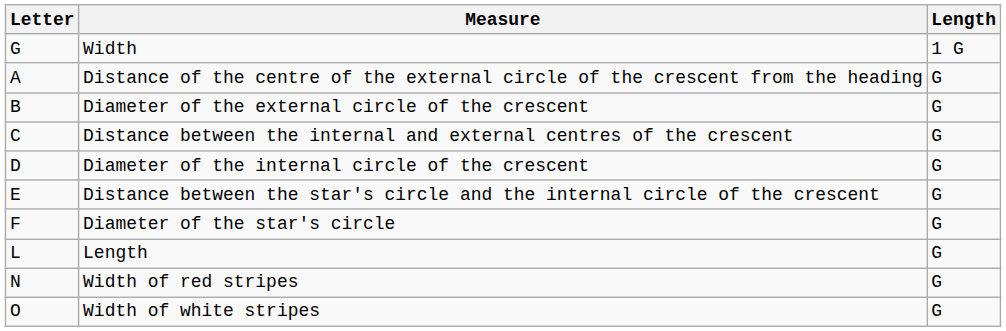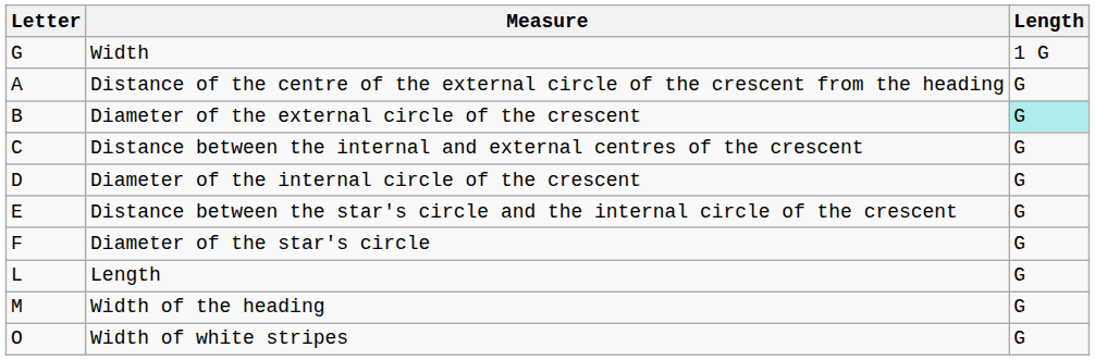 <table class="wikitable" style="margin:auto;">
 <tr>
 <th>Letter</th>
 <th>Measure</th>
 <th>Length</th>
 </tr>
 <tr>
 <td>G</td>
 <td>Width</td>
 <td>1 G</td>
 </tr>
 <tr>
 <td>A</td>
 <td>Distance of the centre of the external circle of the crescent from the heading</td>
 <td> G</td>
 </tr>
 <tr>
 <td>B</td>
 <td>Diameter of the external circle of the crescent</td>
-<td> G</td>
+<td style="background: paleturquoise;"> G</td>
 </tr>
 <tr>
 <td>C</td>
 <td>Distance between the internal and external centres of the crescent</td>
 <td> G</td>
 </tr>
 <tr>
 <td>D</td>
 <td>Diameter of the internal circle of the crescent</td>
 <td> G</td>
 </tr>
 <tr>
 <td>E</td>
 <td>Distance between the star's circle and the internal circle of the crescent</td>
 <td> G</td>
 </tr>
 <tr>
 <td>F</td>
 <td>Diameter of the star's circle</td>
 <td> G</td>
 </tr>
 <tr>
 <td>L</td>
 <td>Length</td>
 <td> G</td>
 </tr>
 <tr>
-<td>N</td>
-<td>Width of red stripes</td>
+<td>M</td>
+<td>Width of the heading</td>
 <td> G</td>
 </tr>
 <tr>
 <td>O</td>
 <td>Width of white stripes</td>
 <td> G</td>
 </tr>
 </table>
